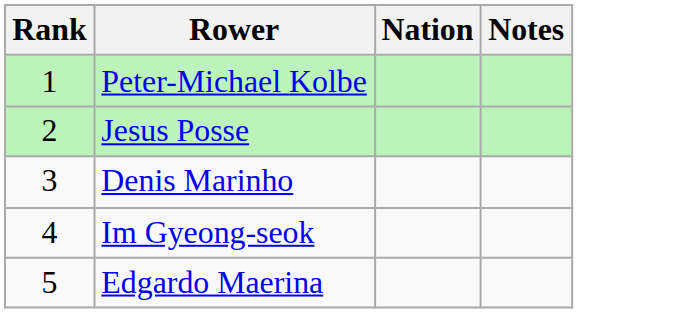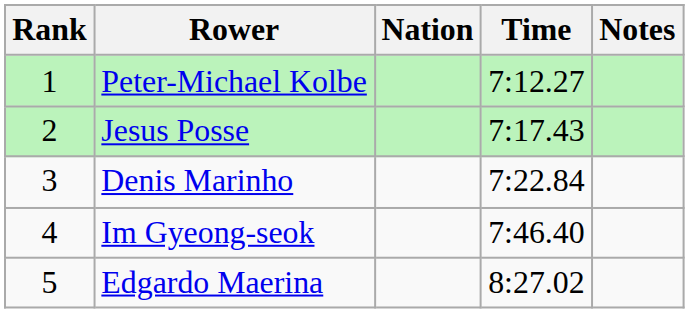 <table class="wikitable sortable" style="text-align:center">
 <tr>
 <th>Rank</th>
 <th>Rower</th>
 <th>Nation</th>
+<th>Time</th>
 <th>Notes</th>
 </tr>
 <tr bgcolor=bbf3bb>
 <td>1</td>
 <td data-sort-value="Kolbe, Peter-Michael" align=left><a href='#'>Peter-Michael Kolbe</a></td>
 <td align=left></td>
+<td>7:12.27</td>
 <td></td>
 </tr>
 <tr bgcolor=bbf3bb>
 <td>2</td>
 <td data-sort-value="Posse, Jesus" align=left><a href='#'>Jesus Posse</a></td>
 <td align=left></td>
+<td>7:17.43</td>
 <td></td>
 </tr>
 <tr>
 <td>3</td>
 <td data-sort-value="Marinho, Denis" align=left><a href='#'>Denis Marinho</a></td>
 <td align=left></td>
+<td>7:22.84</td>
 <td></td>
 </tr>
 <tr>
 <td>4</td>
 <td align=left><a href='#'>Im Gyeong-seok</a></td>
 <td align=left></td>
+<td>7:46.40</td>
 <td></td>
 </tr>
 <tr>
 <td>5</td>
 <td data-sort-value="Maerina, Edgardo" align=left><a href='#'>Edgardo Maerina</a></td>
 <td align=left></td>
+<td>8:27.02</td>
 <td></td>
 </tr>
 </table>
